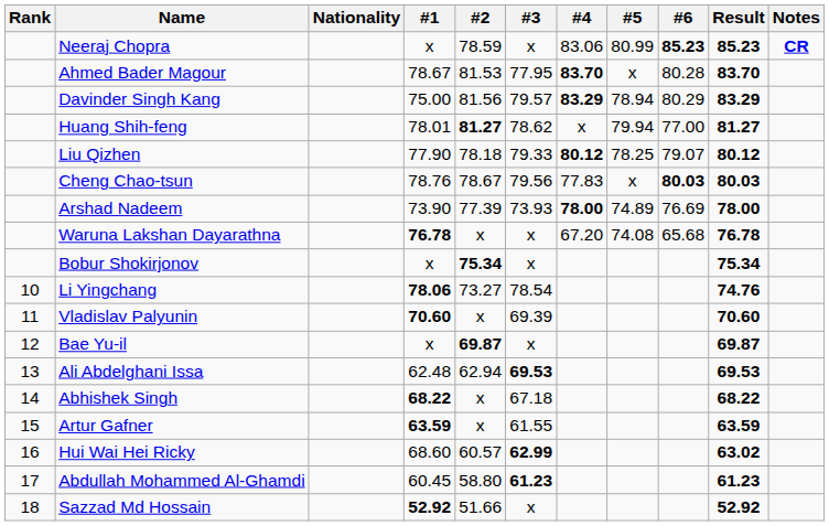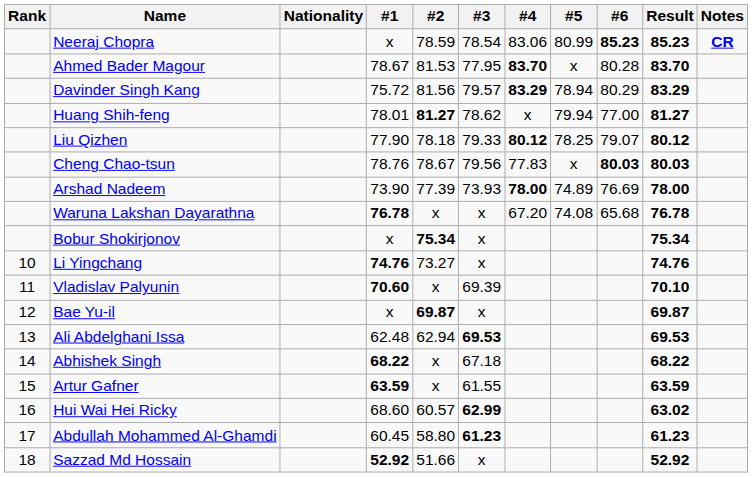 <table class="wikitable sortable" style="text-align:center">
 <tr>
 <th>Rank</th>
 <th>Name</th>
 <th>Nationality</th>
 <th>#1</th>
 <th>#2</th>
 <th>#3</th>
 <th>#4</th>
 <th>#5</th>
 <th>#6</th>
 <th>Result</th>
 <th>Notes</th>
 </tr>
 <tr>
 <td></td>
 <td align=left><a href='#'>Neeraj Chopra</a></td>
 <td align=left></td>
 <td>x</td>
 <td>78.59</td>
-<td>x</td>
+<td>78.54</td>
 <td>83.06</td>
 <td>80.99</td>
 <td><strong>85.23</strong></td>
 <td><strong>85.23</strong></td>
 <td><strong><a href='#'>CR</a></strong></td>
 </tr>
 <tr>
 <td></td>
 <td align=left><a href='#'>Ahmed Bader Magour</a></td>
 <td align=left></td>
 <td>78.67</td>
 <td>81.53</td>
 <td>77.95</td>
 <td><strong>83.70</strong></td>
 <td>x</td>
 <td>80.28</td>
 <td><strong>83.70</strong></td>
 <td></td>
 </tr>
 <tr>
 <td></td>
 <td align=left><a href='#'>Davinder Singh Kang</a></td>
 <td align=left></td>
-<td>75.00</td>
+<td>75.72</td>
 <td>81.56</td>
 <td>79.57</td>
 <td><strong>83.29</strong></td>
 <td>78.94</td>
 <td>80.29</td>
 <td><strong>83.29</strong></td>
 <td></td>
 </tr>
 <tr>
 <td></td>
 <td align=left><a href='#'>Huang Shih-feng</a></td>
 <td align=left></td>
 <td>78.01</td>
 <td><strong>81.27</strong></td>
 <td>78.62</td>
 <td>x</td>
 <td>79.94</td>
 <td>77.00</td>
 <td><strong>81.27</strong></td>
 <td></td>
 </tr>
 <tr>
 <td></td>
 <td align=left><a href='#'>Liu Qizhen</a></td>
 <td align=left></td>
 <td>77.90</td>
 <td>78.18</td>
 <td>79.33</td>
 <td><strong>80.12</strong></td>
 <td>78.25</td>
 <td>79.07</td>
 <td><strong>80.12</strong></td>
 <td></td>
 </tr>
 <tr>
 <td></td>
 <td align=left><a href='#'>Cheng Chao-tsun</a></td>
 <td align=left></td>
 <td>78.76</td>
 <td>78.67</td>
 <td>79.56</td>
 <td>77.83</td>
 <td>x</td>
 <td><strong>80.03</strong></td>
 <td><strong>80.03</strong></td>
 <td></td>
 </tr>
 <tr>
 <td></td>
 <td align=left><a href='#'>Arshad Nadeem</a></td>
 <td align=left></td>
 <td>73.90</td>
 <td>77.39</td>
 <td>73.93</td>
 <td><strong>78.00</strong></td>
 <td>74.89</td>
 <td>76.69</td>
 <td><strong>78.00</strong></td>
 <td></td>
 </tr>
 <tr>
 <td></td>
 <td align=left><a href='#'>Waruna Lakshan Dayarathna</a></td>
 <td align=left></td>
 <td><strong>76.78</strong></td>
 <td>x</td>
 <td>x</td>
 <td>67.20</td>
 <td>74.08</td>
 <td>65.68</td>
 <td><strong>76.78</strong></td>
 <td></td>
 </tr>
 <tr>
 <td></td>
 <td align=left><a href='#'>Bobur Shokirjonov</a></td>
 <td align=left></td>
 <td>x</td>
 <td><strong>75.34</strong></td>
 <td>x</td>
 <td></td>
 <td></td>
 <td></td>
 <td><strong>75.34</strong></td>
 <td></td>
 </tr>
 <tr>
 <td>10</td>
 <td align=left><a href='#'>Li Yingchang</a></td>
 <td align=left></td>
-<td><strong>78.06</strong></td>
+<td><strong>74.76</strong></td>
 <td>73.27</td>
-<td>78.54</td>
+<td>x</td>
 <td></td>
 <td></td>
 <td></td>
 <td><strong>74.76</strong></td>
 <td></td>
 </tr>
 <tr>
 <td>11</td>
 <td align=left><a href='#'>Vladislav Palyunin</a></td>
 <td align=left></td>
 <td><strong>70.60</strong></td>
 <td>x</td>
 <td>69.39</td>
 <td></td>
 <td></td>
 <td></td>
-<td><strong>70.60</strong></td>
+<td><strong>70.10</strong></td>
 <td></td>
 </tr>
 <tr>
 <td>12</td>
 <td align=left><a href='#'>Bae Yu-il</a></td>
 <td align=left></td>
 <td>x</td>
 <td><strong>69.87</strong></td>
 <td>x</td>
 <td></td>
 <td></td>
 <td></td>
 <td><strong>69.87</strong></td>
 <td></td>
 </tr>
 <tr>
 <td>13</td>
 <td align=left><a href='#'>Ali Abdelghani Issa</a></td>
 <td align=left></td>
 <td>62.48</td>
 <td>62.94</td>
 <td><strong>69.53</strong></td>
 <td></td>
 <td></td>
 <td></td>
 <td><strong>69.53</strong></td>
 <td></td>
 </tr>
 <tr>
 <td>14</td>
 <td align=left><a href='#'>Abhishek Singh</a></td>
 <td align=left></td>
 <td><strong>68.22</strong></td>
 <td>x</td>
 <td>67.18</td>
 <td></td>
 <td></td>
 <td></td>
 <td><strong>68.22</strong></td>
 <td></td>
 </tr>
 <tr>
 <td>15</td>
 <td align=left><a href='#'>Artur Gafner</a></td>
 <td align=left></td>
 <td><strong>63.59</strong></td>
 <td>x</td>
 <td>61.55</td>
 <td></td>
 <td></td>
 <td></td>
 <td><strong>63.59</strong></td>
 <td></td>
 </tr>
 <tr>
 <td>16</td>
 <td align=left><a href='#'>Hui Wai Hei Ricky</a></td>
 <td align=left></td>
 <td>68.60</td>
 <td>60.57</td>
 <td><strong>62.99</strong></td>
 <td></td>
 <td></td>
 <td></td>
 <td><strong>63.02</strong></td>
 <td></td>
 </tr>
 <tr>
 <td>17</td>
 <td align=left><a href='#'>Abdullah Mohammed Al-Ghamdi</a></td>
 <td align=left></td>
 <td>60.45</td>
 <td>58.80</td>
 <td><strong>61.23</strong></td>
 <td></td>
 <td></td>
 <td></td>
 <td><strong>61.23</strong></td>
 <td></td>
 </tr>
 <tr>
 <td>18</td>
 <td align=left><a href='#'>Sazzad Md Hossain</a></td>
 <td align=left></td>
 <td><strong>52.92</strong></td>
 <td>51.66</td>
 <td>x</td>
 <td></td>
 <td></td>
 <td></td>
 <td><strong>52.92</strong></td>
 <td></td>
 </tr>
 </table>
